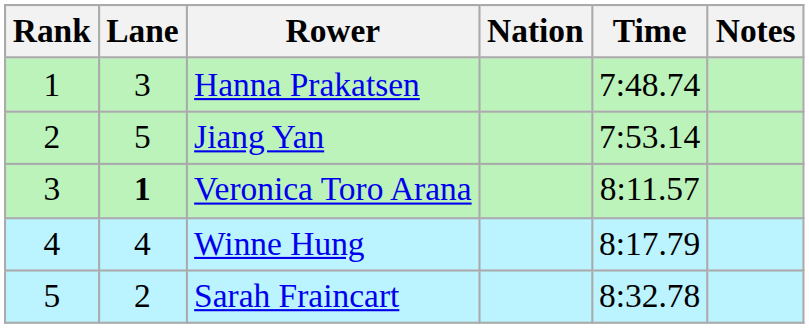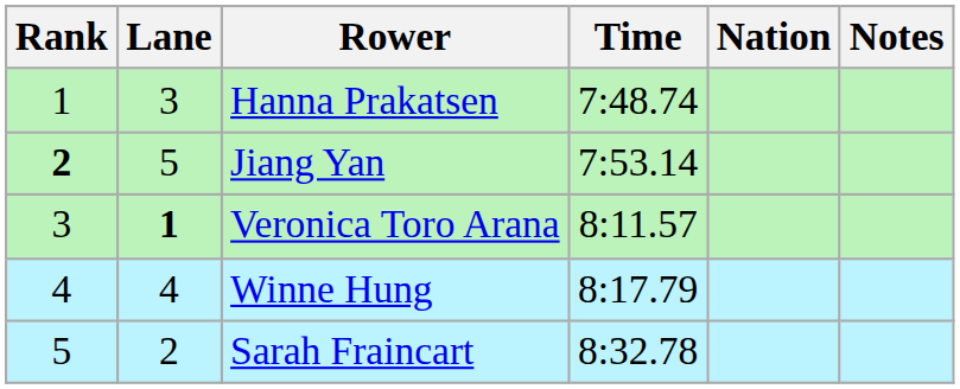 <table class="wikitable sortable" style="text-align:center">
 <tr>
 <th>Rank</th>
 <th>Lane</th>
 <th>Rower</th>
+<th>Time</th>
 <th>Nation</th>
-<th>Time</th>
 <th>Notes</th>
 </tr>
 <tr bgcolor=bbf3bb>
 <td>1</td>
 <td>3</td>
 <td align=left><a href='#'>Hanna Prakatsen</a></td>
+<td>7:48.74</td>
 <td align=left></td>
-<td>7:48.74</td>
 <td></td>
 </tr>
 <tr bgcolor=bbf3bb>
-<td>2</td>
+<td><strong>2</strong></td>
 <td>5</td>
 <td align=left><a href='#'>Jiang Yan</a></td>
+<td>7:53.14</td>
 <td align=left></td>
-<td>7:53.14</td>
 <td></td>
 </tr>
 <tr bgcolor=bbf3bb>
 <td>3</td>
 <td><strong>1</strong></td>
 <td align=left><a href='#'>Veronica Toro Arana</a></td>
+<td>8:11.57</td>
 <td align=left></td>
-<td>8:11.57</td>
 <td></td>
 </tr>
 <tr bgcolor=bbf3ff>
 <td>4</td>
 <td>4</td>
 <td align=left><a href='#'>Winne Hung</a></td>
+<td>8:17.79</td>
 <td align=left></td>
-<td>8:17.79</td>
 <td></td>
 </tr>
 <tr bgcolor=bbf3ff>
 <td>5</td>
 <td>2</td>
 <td align=left><a href='#'>Sarah Fraincart</a></td>
+<td>8:32.78</td>
 <td align=left></td>
-<td>8:32.78</td>
 <td></td>
 </tr>
 </table>
